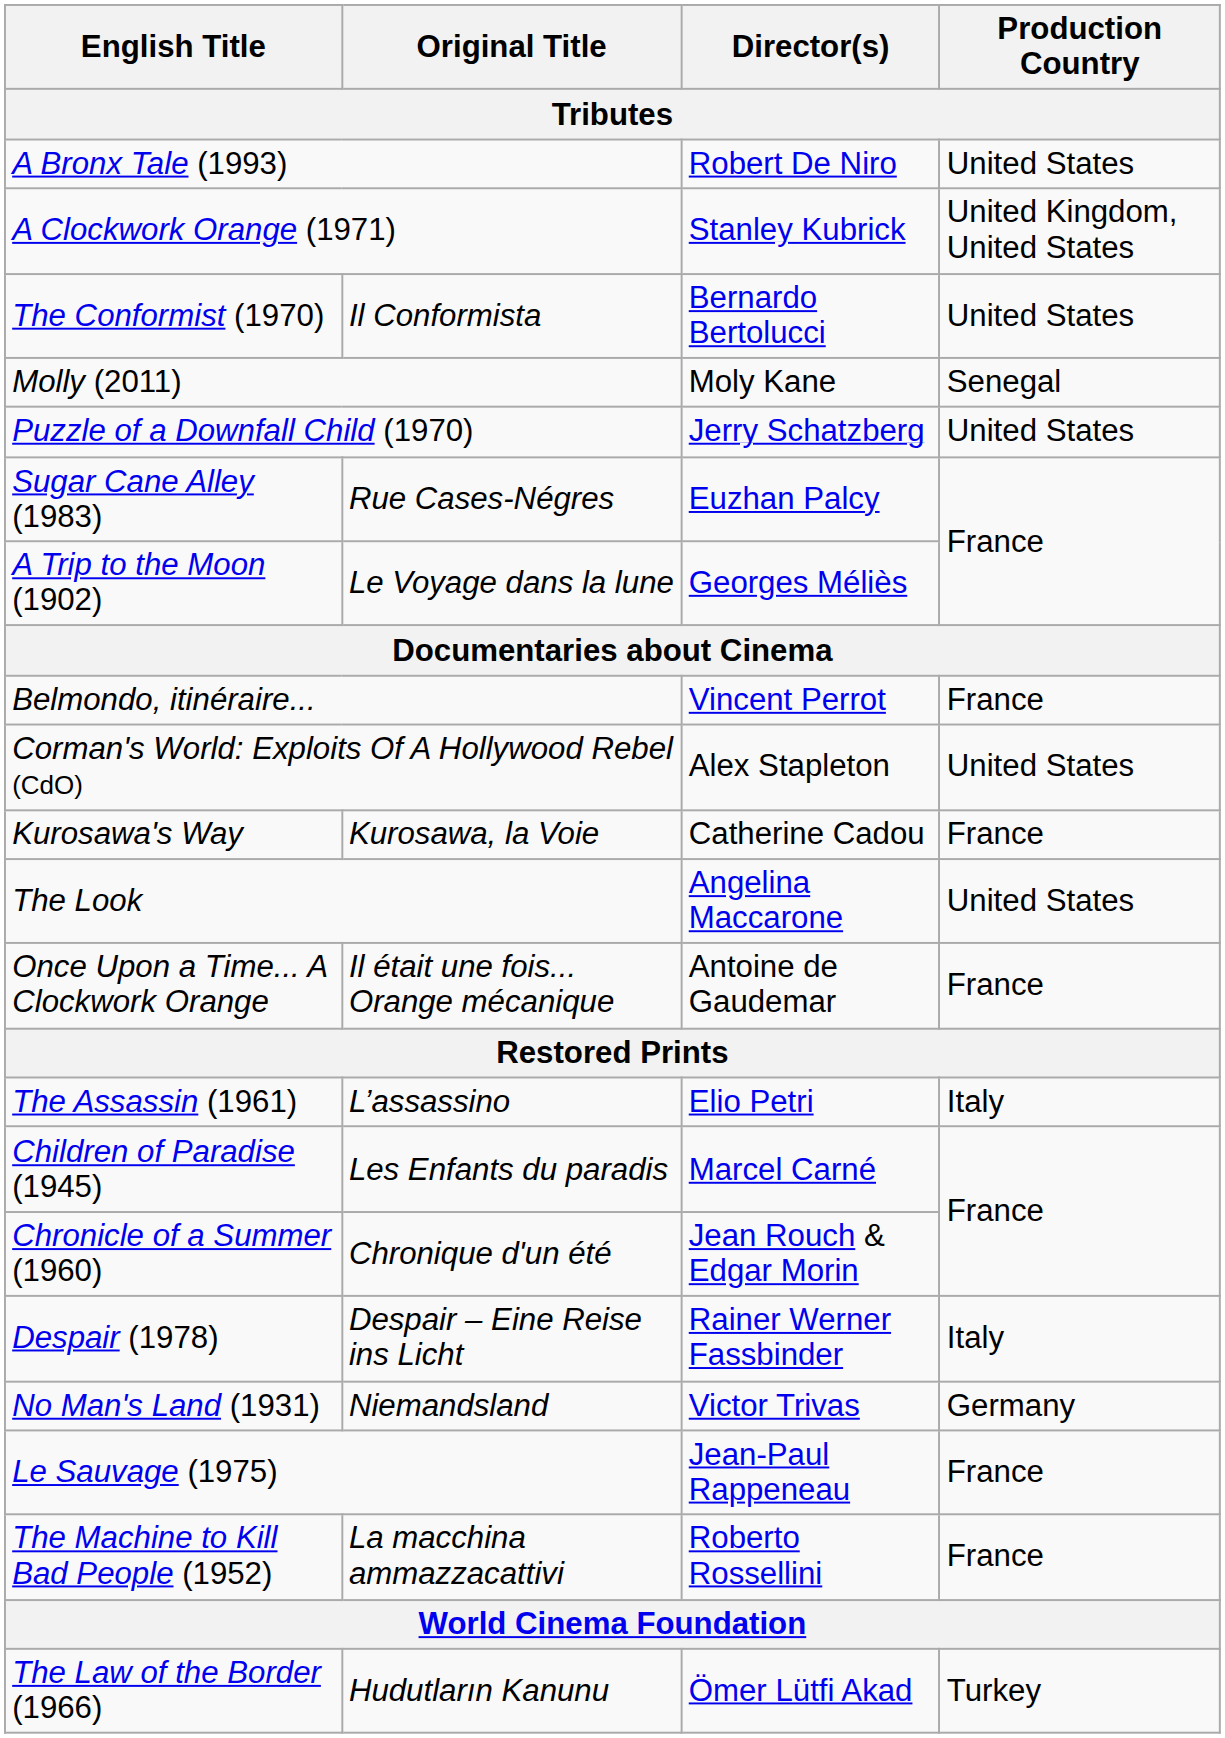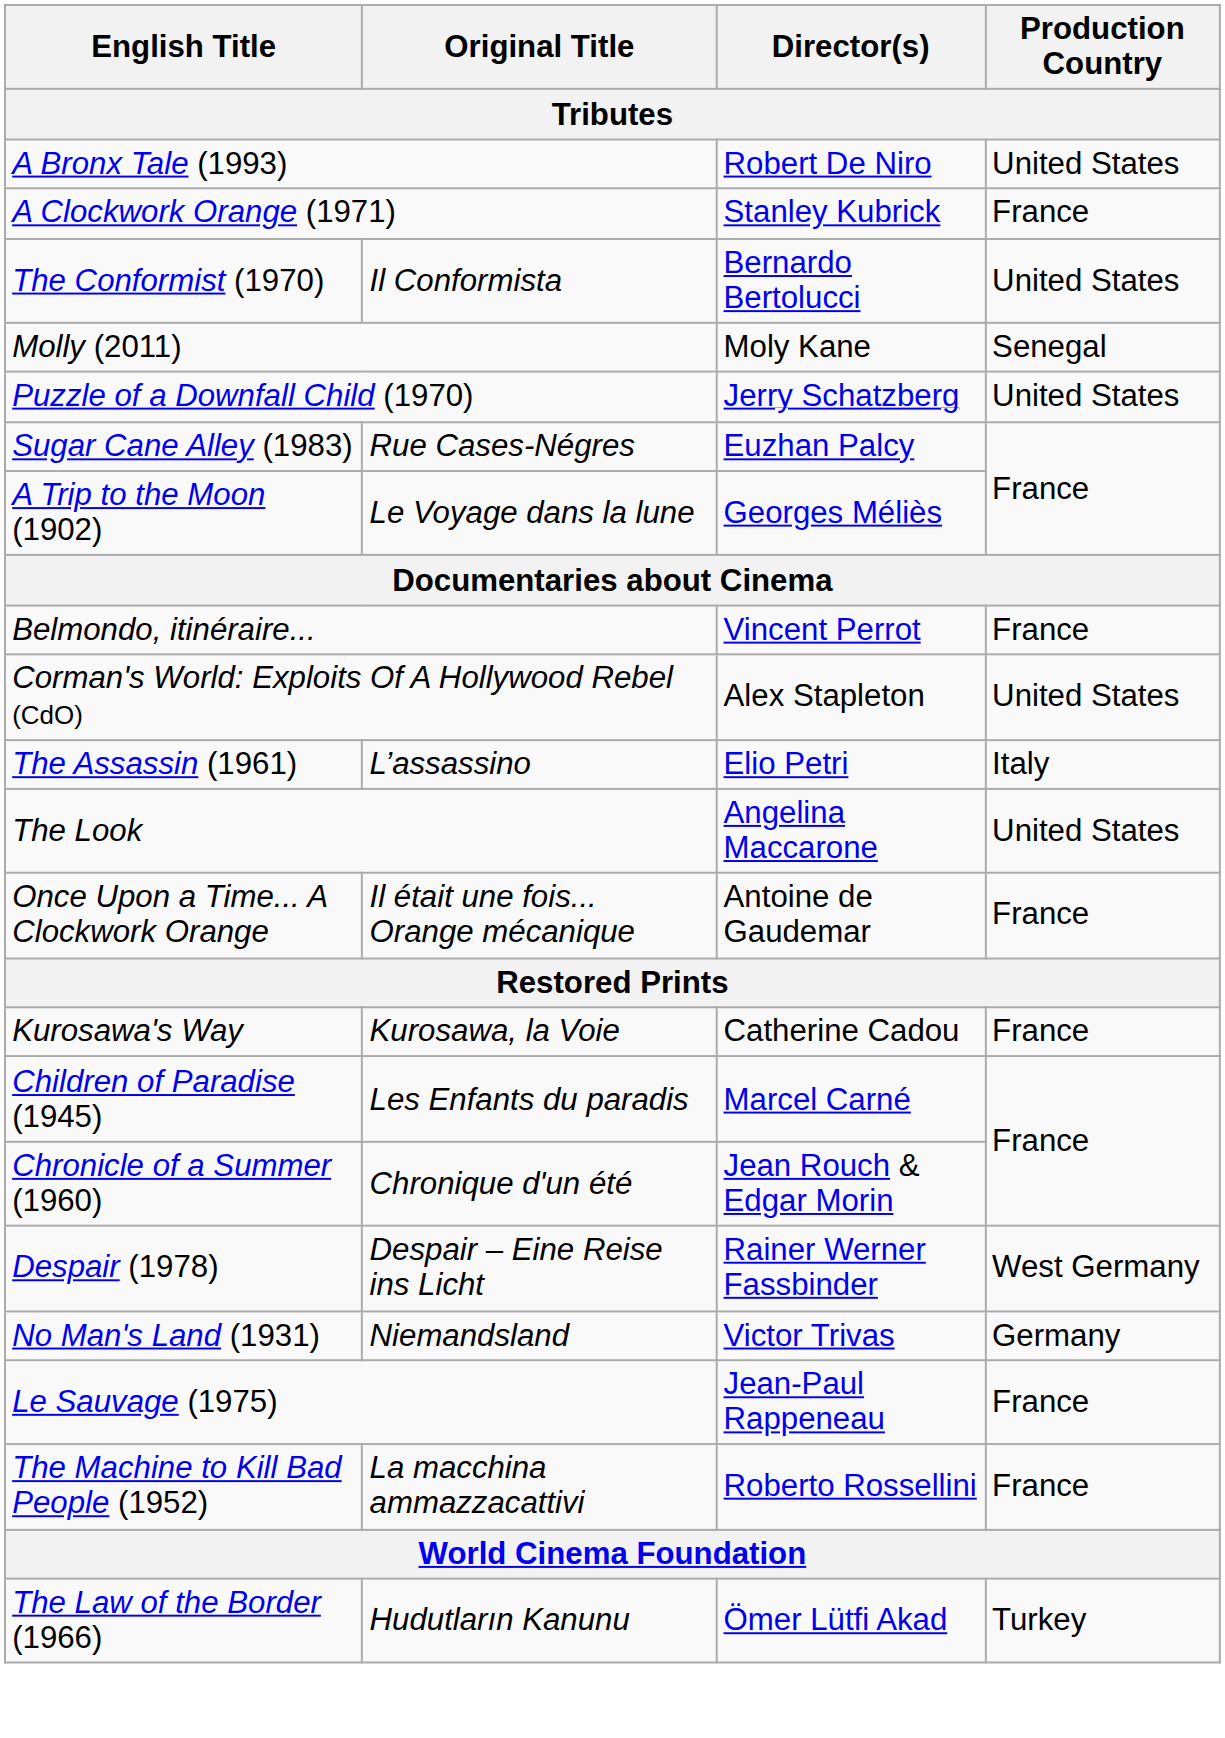 <table class="wikitable" style="width:100%; margin-bottom:2px" cellpadding="5">
 <tr>
 <th scope="col">English Title</th>
 <th scope="col">Original Title</th>
 <th scope="col">Director(s)</th>
 <th scope="col">Production Country</th>
 </tr>
 <tr>
 <th colspan="4">Tributes</th>
 </tr>
 <tr>
 <td colspan=2><em><a href='#'>A Bronx Tale</a></em> (1993)</td>
 <td><a href='#'>Robert De Niro</a></td>
 <td>United States</td>
 </tr>
 <tr>
 <td colspan=2><em><a href='#'>A Clockwork Orange</a></em> (1971)</td>
 <td><a href='#'>Stanley Kubrick</a></td>
-<td>United Kingdom, United States</td>
+<td>France</td>
 </tr>
 <tr>
 <td><em><a href='#'>The Conformist</a></em> (1970)</td>
 <td><em>Il Conformista</em></td>
 <td><a href='#'>Bernardo Bertolucci</a></td>
 <td>United States</td>
 </tr>
 <tr>
 <td colspan=2><em>Molly</em> (2011)</td>
 <td>Moly Kane</td>
 <td>Senegal</td>
 </tr>
 <tr>
 <td colspan=2><em><a href='#'>Puzzle of a Downfall Child</a></em> (1970)</td>
 <td><a href='#'>Jerry Schatzberg</a></td>
 <td>United States</td>
 </tr>
 <tr>
 <td><em><a href='#'>Sugar Cane Alley</a></em> (1983)</td>
 <td><em>Rue Cases-Négres</em></td>
 <td><a href='#'>Euzhan Palcy</a></td>
 <td rowspan="2">France</td>
 </tr>
 <tr>
 <td><em><a href='#'>A Trip to the Moon</a></em> (1902)</td>
 <td><em>Le Voyage dans la lune</em></td>
 <td><a href='#'>Georges Méliès</a></td>
 </tr>
 <tr>
 <th colspan="4">Documentaries about Cinema</th>
 </tr>
 <tr>
 <td colspan=2><em>Belmondo, itinéraire...</em></td>
 <td><a href='#'>Vincent Perrot</a></td>
 <td>France</td>
 </tr>
 <tr>
 <td colspan=2><em>Corman's World: Exploits Of A Hollywood Rebel</em> <small>(CdO)</small></td>
 <td>Alex Stapleton</td>
 <td>United States</td>
 </tr>
 <tr>
-<td><em>Kurosawa's Way</em></td>
-<td><em>Kurosawa, la Voie</em></td>
-<td>Catherine Cadou</td>
-<td>France</td>
+<td><em><a href='#'>The Assassin</a></em> (1961)</td>
+<td><em>L’assassino</em></td>
+<td><a href='#'>Elio Petri</a></td>
+<td>Italy</td>
 </tr>
 <tr>
 <td colspan=2><em>The Look</em></td>
 <td><a href='#'>Angelina Maccarone</a></td>
 <td>United States</td>
 </tr>
 <tr>
 <td><em>Once Upon a Time... A Clockwork Orange</em></td>
 <td><em>Il était une fois... Orange mécanique</em></td>
 <td>Antoine de Gaudemar</td>
 <td>France</td>
 </tr>
 <tr>
 <th colspan="4">Restored Prints</th>
 </tr>
 <tr>
-<td><em><a href='#'>The Assassin</a></em> (1961)</td>
-<td><em>L’assassino</em></td>
-<td><a href='#'>Elio Petri</a></td>
-<td>Italy</td>
+<td><em>Kurosawa's Way</em></td>
+<td><em>Kurosawa, la Voie</em></td>
+<td>Catherine Cadou</td>
+<td>France</td>
 </tr>
 <tr>
 <td><em><a href='#'>Children of Paradise</a></em> (1945)</td>
 <td><em>Les Enfants du paradis</em></td>
 <td><a href='#'>Marcel Carné</a></td>
 <td rowspan="2">France</td>
 </tr>
 <tr>
 <td><em><a href='#'>Chronicle of a Summer</a></em> (1960)</td>
 <td><em>Chronique d'un été</em></td>
 <td><a href='#'>Jean Rouch</a> & <a href='#'>Edgar Morin</a></td>
 </tr>
 <tr>
 <td><em><a href='#'>Despair</a></em> (1978)</td>
 <td><em>Despair – Eine Reise ins Licht</em></td>
 <td><a href='#'>Rainer Werner Fassbinder</a></td>
-<td>Italy</td>
+<td>West Germany</td>
 </tr>
 <tr>
 <td><em><a href='#'>No Man's Land</a></em> (1931)</td>
 <td><em>Niemandsland</em></td>
 <td><a href='#'>Victor Trivas</a></td>
 <td>Germany</td>
 </tr>
 <tr>
 <td colspan=2><em><a href='#'>Le Sauvage</a></em> (1975)</td>
 <td><a href='#'>Jean-Paul Rappeneau</a></td>
 <td>France</td>
 </tr>
 <tr>
 <td><em><a href='#'>The Machine to Kill Bad People</a></em> (1952)</td>
 <td><em>La macchina ammazzacattivi</em></td>
 <td><a href='#'>Roberto Rossellini</a></td>
 <td>France</td>
 </tr>
 <tr>
 <th colspan="4"><a href='#'>World Cinema Foundation</a></th>
 </tr>
 <tr>
 <td><em><a href='#'>The Law of the Border</a></em> (1966)</td>
 <td><em>Hudutların Kanunu</em></td>
 <td><a href='#'>Ömer Lütfi Akad</a></td>
 <td>Turkey</td>
 </tr>
 </table>
